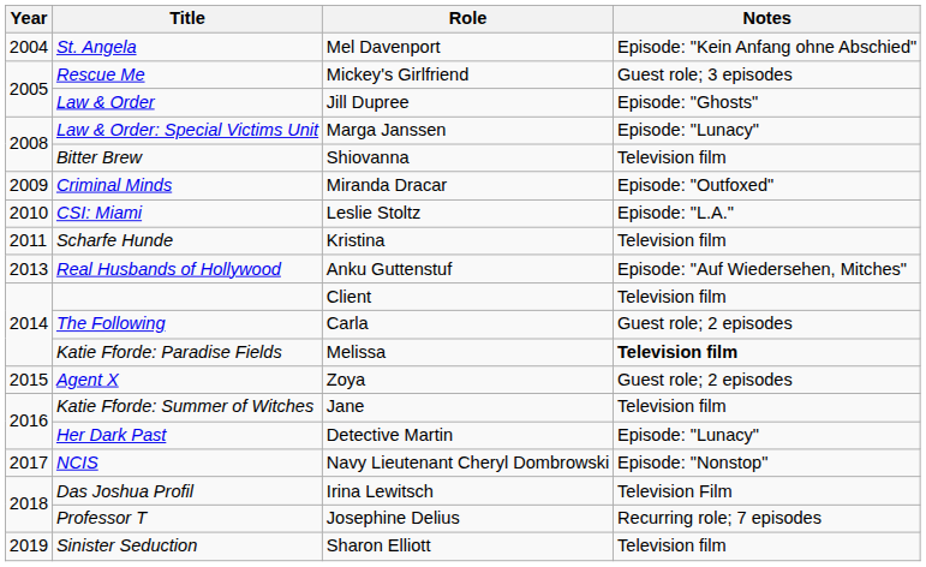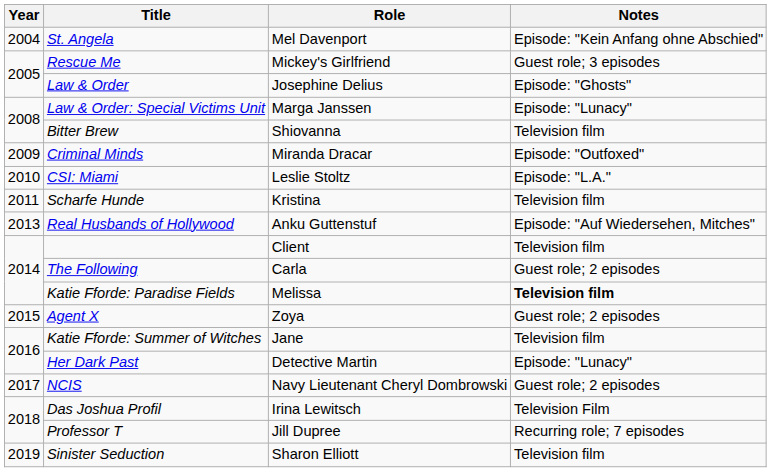 <table class="wikitable">
 <tr>
 <th>Year</th>
 <th>Title</th>
 <th>Role</th>
 <th>Notes</th>
 </tr>
 <tr>
 <td>2004</td>
 <td><em><a href='#'>St. Angela</a></em></td>
 <td>Mel Davenport</td>
 <td>Episode: "Kein Anfang ohne Abschied"</td>
 </tr>
 <tr>
 <td rowspan="2">2005</td>
 <td><em><a href='#'>Rescue Me</a></em></td>
 <td>Mickey's Girlfriend</td>
 <td>Guest role; 3 episodes</td>
 </tr>
 <tr>
 <td><em><a href='#'>Law & Order</a></em></td>
-<td>Jill Dupree</td>
+<td>Josephine Delius</td>
 <td>Episode: "Ghosts"</td>
 </tr>
 <tr>
 <td rowspan="2">2008</td>
 <td><em><a href='#'>Law & Order: Special Victims Unit</a></em></td>
 <td>Marga Janssen</td>
 <td>Episode: "Lunacy"</td>
 </tr>
 <tr>
 <td><em>Bitter Brew</em></td>
 <td>Shiovanna</td>
 <td>Television film</td>
 </tr>
 <tr>
 <td>2009</td>
 <td><em><a href='#'>Criminal Minds</a></em></td>
 <td>Miranda Dracar</td>
 <td>Episode: "Outfoxed"</td>
 </tr>
 <tr>
 <td>2010</td>
 <td><em><a href='#'>CSI: Miami</a></em></td>
 <td>Leslie Stoltz</td>
 <td>Episode: "L.A."</td>
 </tr>
 <tr>
 <td>2011</td>
 <td><em>Scharfe Hunde</em></td>
 <td>Kristina</td>
 <td>Television film</td>
 </tr>
 <tr>
 <td>2013</td>
 <td><em><a href='#'>Real Husbands of Hollywood</a></em></td>
 <td>Anku Guttenstuf</td>
 <td>Episode: "Auf Wiedersehen, Mitches"</td>
 </tr>
 <tr>
 <td rowspan="3">2014</td>
 <td><em></em></td>
 <td>Client</td>
 <td>Television film</td>
 </tr>
 <tr>
 <td><em><a href='#'>The Following</a></em></td>
 <td>Carla</td>
 <td>Guest role; 2 episodes</td>
 </tr>
 <tr>
 <td><em>Katie Fforde: Paradise Fields</em></td>
 <td>Melissa</td>
 <td><strong>Television film</strong></td>
 </tr>
 <tr>
 <td>2015</td>
 <td><em><a href='#'>Agent X</a></em></td>
 <td>Zoya</td>
 <td>Guest role; 2 episodes</td>
 </tr>
 <tr>
 <td rowspan="2">2016</td>
 <td><em>Katie Fforde: Summer of Witches</em></td>
 <td>Jane</td>
 <td>Television film</td>
 </tr>
 <tr>
 <td><em><a href='#'>Her Dark Past</a></em></td>
 <td>Detective Martin</td>
 <td>Episode: "Lunacy"</td>
 </tr>
 <tr>
 <td>2017</td>
 <td><em><a href='#'>NCIS</a></em></td>
 <td>Navy Lieutenant Cheryl Dombrowski</td>
-<td>Episode: "Nonstop"</td>
+<td>Guest role; 2 episodes</td>
 </tr>
 <tr>
 <td rowspan="2">2018</td>
 <td><em>Das Joshua Profil</em></td>
 <td>Irina Lewitsch</td>
 <td>Television Film</td>
 </tr>
 <tr>
 <td><em>Professor T</em></td>
-<td>Josephine Delius</td>
+<td>Jill Dupree</td>
 <td>Recurring role; 7 episodes</td>
 </tr>
 <tr>
 <td>2019</td>
 <td><em>Sinister Seduction</em></td>
 <td>Sharon Elliott</td>
 <td>Television film</td>
 </tr>
 </table>
